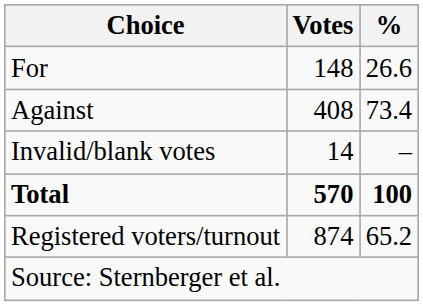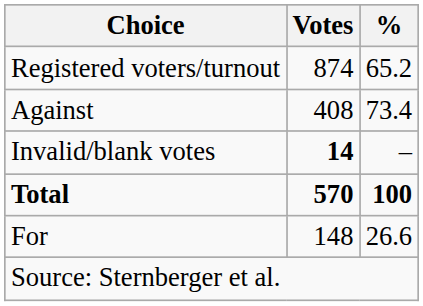 <table class=wikitable style=text-align:right>
 <tr>
 <th>Choice</th>
 <th>Votes</th>
 <th>%</th>
 </tr>
 <tr>
-<td align=left>For</td>
-<td>148</td>
-<td>26.6</td>
+<td align=left>Registered voters/turnout</td>
+<td>874</td>
+<td>65.2</td>
 </tr>
 <tr>
 <td align=left>Against</td>
 <td>408</td>
 <td>73.4</td>
 </tr>
 <tr>
 <td align=left>Invalid/blank votes</td>
-<td>14</td>
+<td><strong>14</strong></td>
 <td>–</td>
 </tr>
 <tr>
 <td align=left><strong>Total</strong></td>
 <td><strong>570</strong></td>
 <td><strong>100</strong></td>
 </tr>
 <tr>
-<td align=left>Registered voters/turnout</td>
-<td>874</td>
-<td>65.2</td>
+<td align=left>For</td>
+<td>148</td>
+<td>26.6</td>
 </tr>
 <tr>
 <td align=left colspan=3>Source: Sternberger et al.</td>
 </tr>
 </table>
